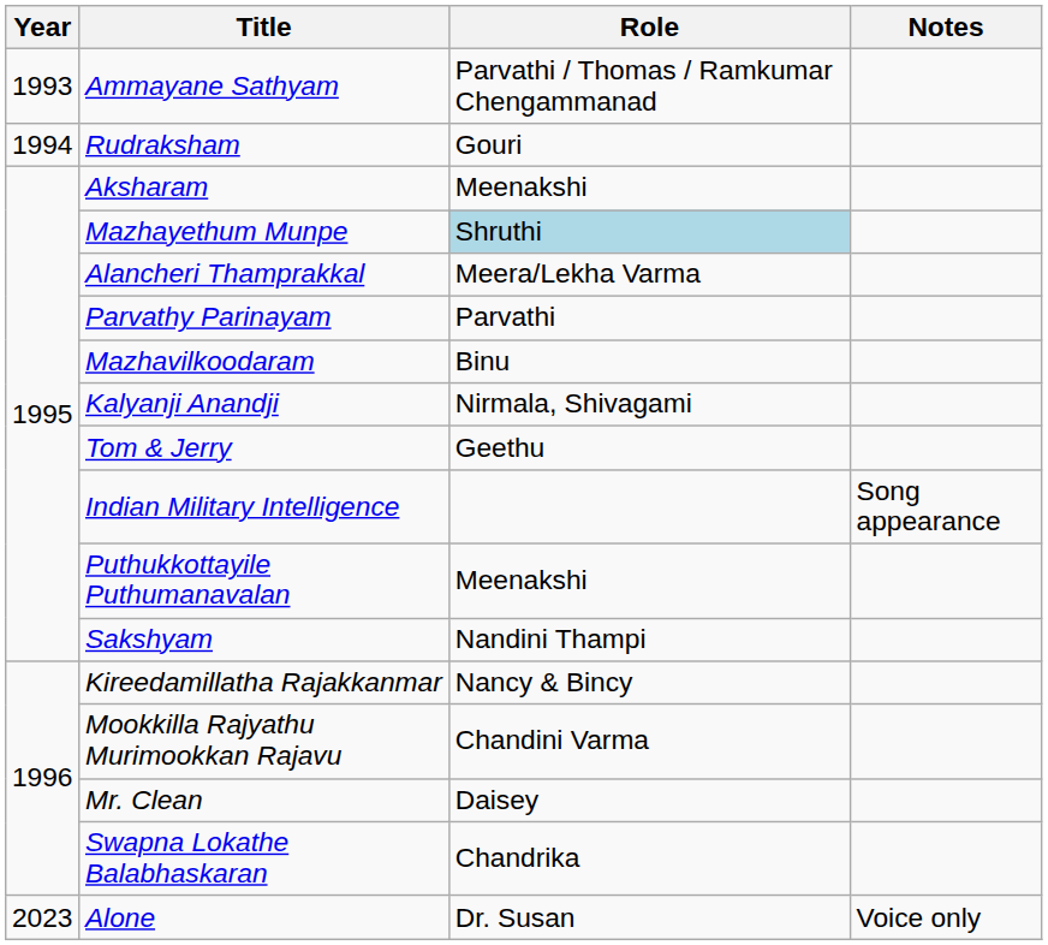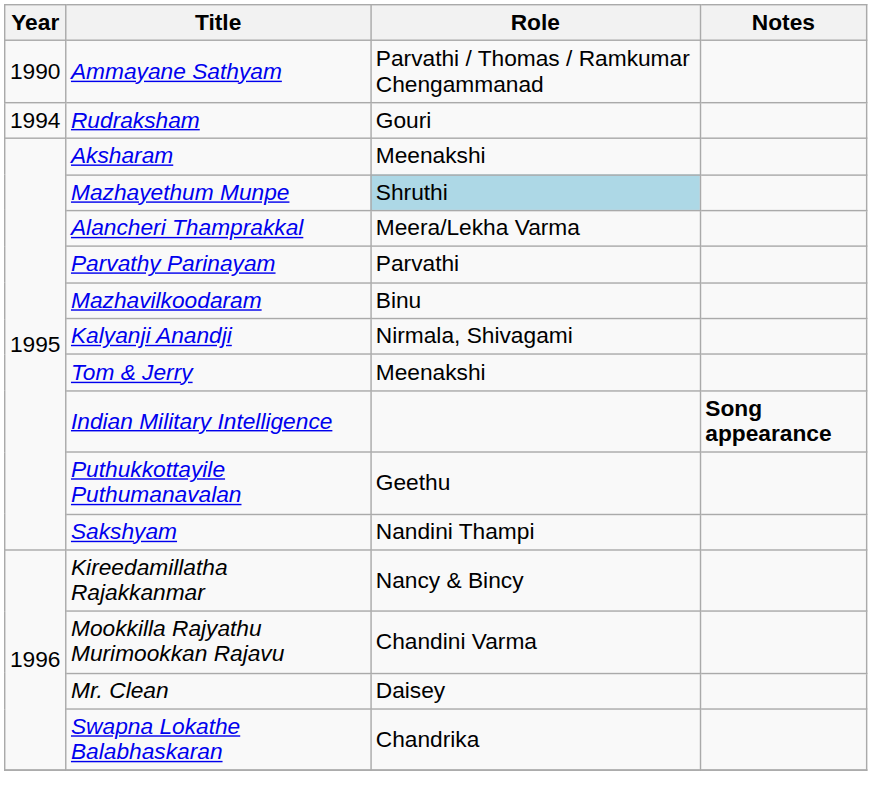 <table class="wikitable sortable">
 <tr>
 <th>Year</th>
 <th>Title</th>
 <th>Role</th>
 <th class="unsortable">Notes</th>
 </tr>
 <tr>
-<td>1993</td>
+<td>1990</td>
 <td><em><a href='#'>Ammayane Sathyam</a></em></td>
 <td>Parvathi / Thomas / Ramkumar Chengammanad</td>
 <td></td>
 </tr>
 <tr>
 <td>1994</td>
 <td><em><a href='#'>Rudraksham</a></em></td>
 <td>Gouri</td>
 <td></td>
 </tr>
 <tr>
 <td rowspan=10>1995</td>
 <td><em><a href='#'>Aksharam</a></em></td>
 <td>Meenakshi</td>
 <td></td>
 </tr>
 <tr>
 <td><em><a href='#'>Mazhayethum Munpe</a></em></td>
 <td style="background: lightblue;">Shruthi</td>
 <td></td>
 </tr>
 <tr>
 <td><em><a href='#'>Alancheri Thamprakkal</a></em></td>
 <td>Meera/Lekha Varma</td>
 <td></td>
 </tr>
 <tr>
 <td><em><a href='#'>Parvathy Parinayam</a></em></td>
 <td>Parvathi</td>
 <td></td>
 </tr>
 <tr>
 <td><em><a href='#'>Mazhavilkoodaram</a></em></td>
 <td>Binu</td>
 <td></td>
 </tr>
 <tr>
 <td><em><a href='#'>Kalyanji Anandji</a></em></td>
 <td>Nirmala, Shivagami</td>
 <td></td>
 </tr>
 <tr>
 <td><em><a href='#'>Tom & Jerry</a></em></td>
-<td>Geethu</td>
+<td>Meenakshi</td>
 <td></td>
 </tr>
 <tr>
 <td><em><a href='#'>Indian Military Intelligence</a></em></td>
 <td></td>
-<td>Song appearance</td>
+<td><strong>Song appearance</strong></td>
 </tr>
 <tr>
 <td><em><a href='#'>Puthukkottayile Puthumanavalan</a></em></td>
-<td>Meenakshi</td>
+<td>Geethu</td>
 <td></td>
 </tr>
 <tr>
 <td><em><a href='#'>Sakshyam</a></em></td>
 <td>Nandini Thampi</td>
 <td></td>
 </tr>
 <tr>
 <td rowspan=4>1996</td>
 <td><em>Kireedamillatha Rajakkanmar</em></td>
 <td>Nancy & Bincy</td>
 <td></td>
 </tr>
 <tr>
 <td><em>Mookkilla Rajyathu Murimookkan Rajavu</em></td>
 <td>Chandini Varma</td>
 <td></td>
 </tr>
 <tr>
 <td><em>Mr. Clean</em></td>
 <td>Daisey</td>
 <td></td>
 </tr>
 <tr>
 <td><em><a href='#'>Swapna Lokathe Balabhaskaran</a></em></td>
 <td>Chandrika</td>
 <td></td>
 </tr>
 <tr>
-<td>2023</td>
-<td><em><a href='#'>Alone</a></em></td>
-<td>Dr. Susan</td>
-<td>Voice only</td>
-</tr>
-<tr>
 </tr>
 </table>
